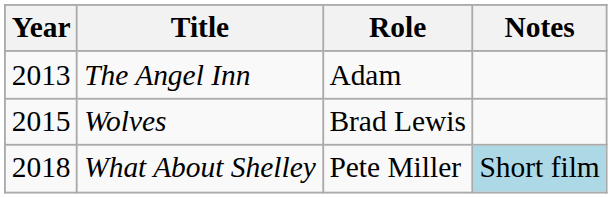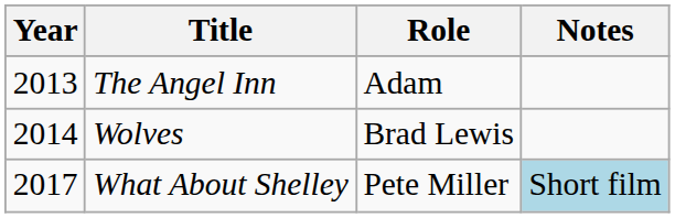 <table class="wikitable">
 <tr>
 <th>Year</th>
 <th>Title</th>
 <th>Role</th>
 <th>Notes</th>
 </tr>
 <tr>
 <td>2013</td>
 <td><em>The Angel Inn</em></td>
 <td>Adam</td>
 <td></td>
 </tr>
 <tr>
-<td>2015</td>
+<td>2014</td>
 <td><em>Wolves</em></td>
 <td>Brad Lewis</td>
 <td></td>
 </tr>
 <tr>
-<td>2018</td>
+<td>2017</td>
 <td><em>What About Shelley</em></td>
 <td>Pete Miller</td>
 <td style="background: lightblue;">Short film</td>
 </tr>
 </table>
